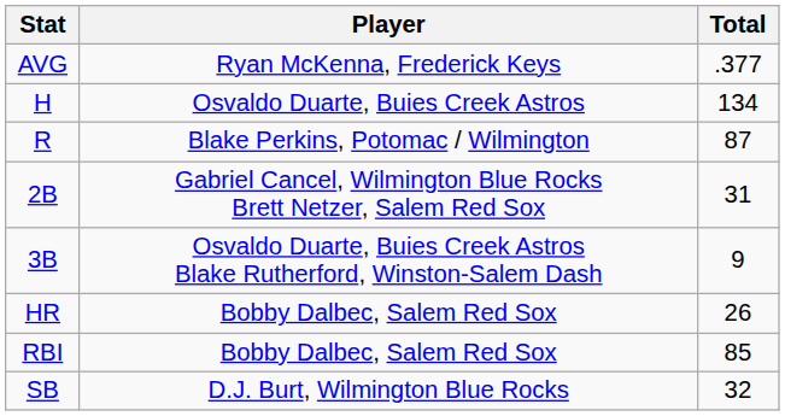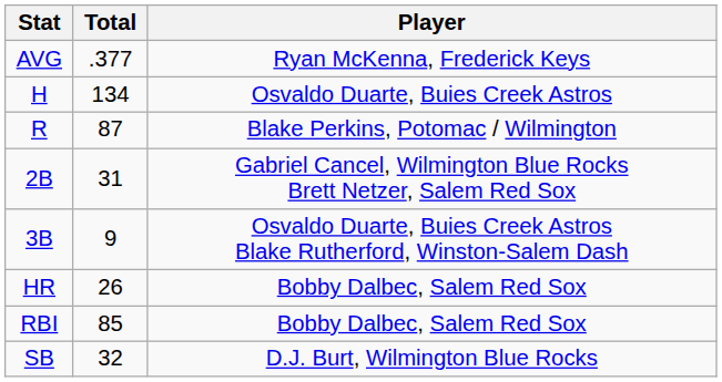 <table class="wikitable" width="40%" style="text-align:center;">
 <tr>
 <th width="5%">Stat</th>
+<th width="5%">Total</th>
 <th width="60%">Player</th>
-<th width="5%">Total</th>
 </tr>
 <tr>
 <td><a href='#'>AVG</a></td>
+<td>.377</td>
 <td><a href='#'>Ryan McKenna</a>, <a href='#'>Frederick Keys</a></td>
-<td>.377</td>
 </tr>
 <tr>
 <td><a href='#'>H</a></td>
+<td>134</td>
 <td><a href='#'>Osvaldo Duarte</a>, <a href='#'>Buies Creek Astros</a></td>
-<td>134</td>
 </tr>
 <tr>
 <td><a href='#'>R</a></td>
+<td>87</td>
 <td><a href='#'>Blake Perkins</a>, <a href='#'>Potomac</a> / <a href='#'>Wilmington</a></td>
-<td>87</td>
 </tr>
 <tr>
 <td><a href='#'>2B</a></td>
+<td>31</td>
 <td><a href='#'>Gabriel Cancel</a>, <a href='#'>Wilmington Blue Rocks</a> <br> <a href='#'>Brett Netzer</a>, <a href='#'>Salem Red Sox</a></td>
-<td>31</td>
 </tr>
 <tr>
 <td><a href='#'>3B</a></td>
+<td>9</td>
 <td><a href='#'>Osvaldo Duarte</a>, <a href='#'>Buies Creek Astros</a> <br> <a href='#'>Blake Rutherford</a>, <a href='#'>Winston-Salem Dash</a></td>
-<td>9</td>
 </tr>
 <tr>
 <td><a href='#'>HR</a></td>
+<td>26</td>
 <td><a href='#'>Bobby Dalbec</a>, <a href='#'>Salem Red Sox</a></td>
-<td>26</td>
 </tr>
 <tr>
 <td><a href='#'>RBI</a></td>
+<td>85</td>
 <td><a href='#'>Bobby Dalbec</a>, <a href='#'>Salem Red Sox</a></td>
-<td>85</td>
 </tr>
 <tr>
 <td><a href='#'>SB</a></td>
+<td>32</td>
 <td><a href='#'>D.J. Burt</a>, <a href='#'>Wilmington Blue Rocks</a></td>
-<td>32</td>
 </tr>
 </table>
